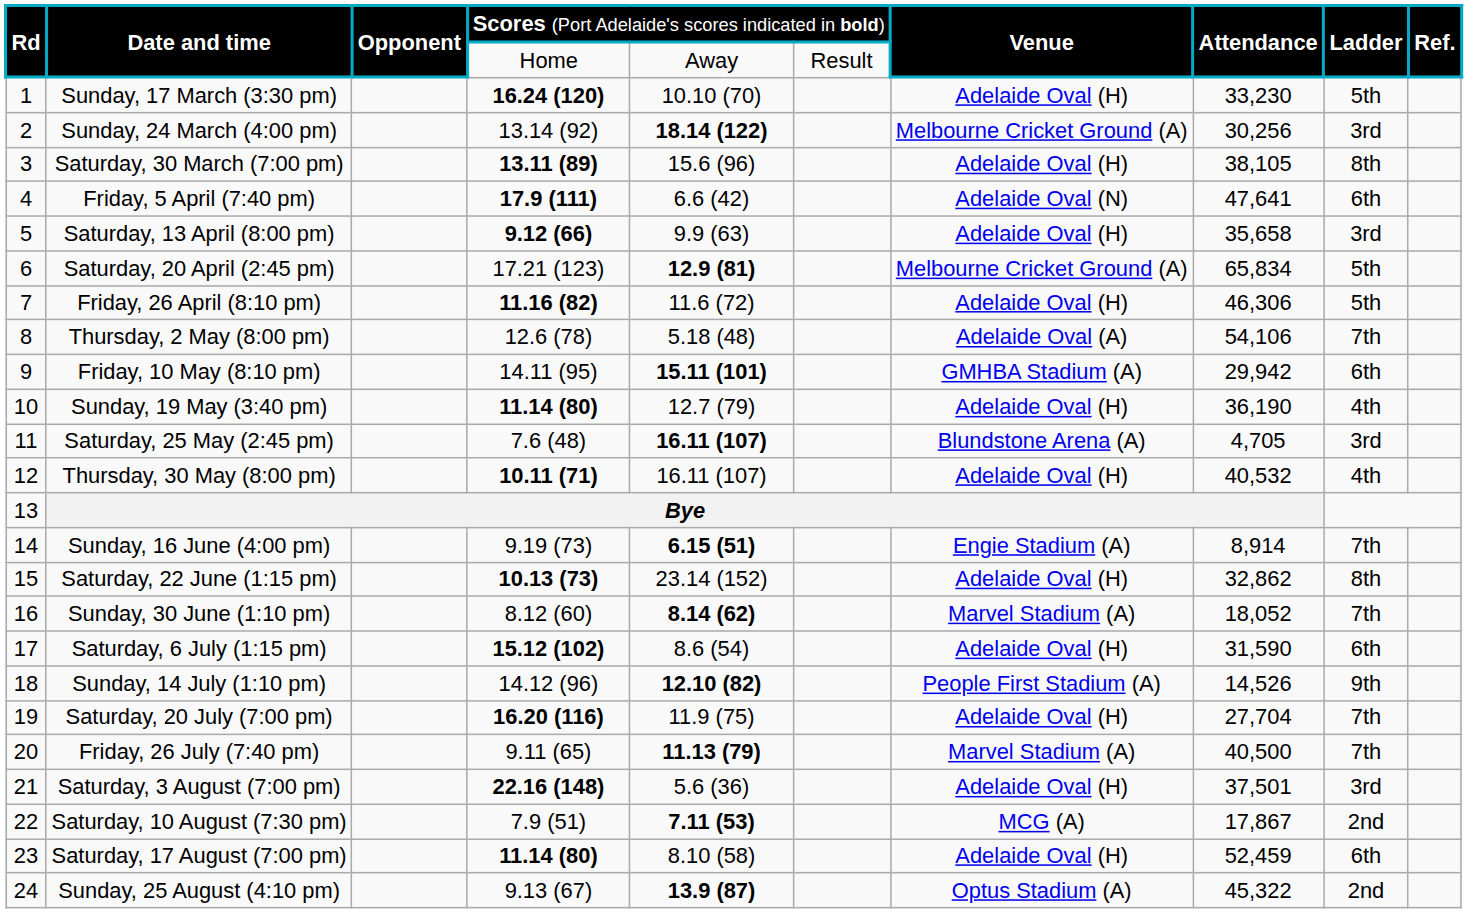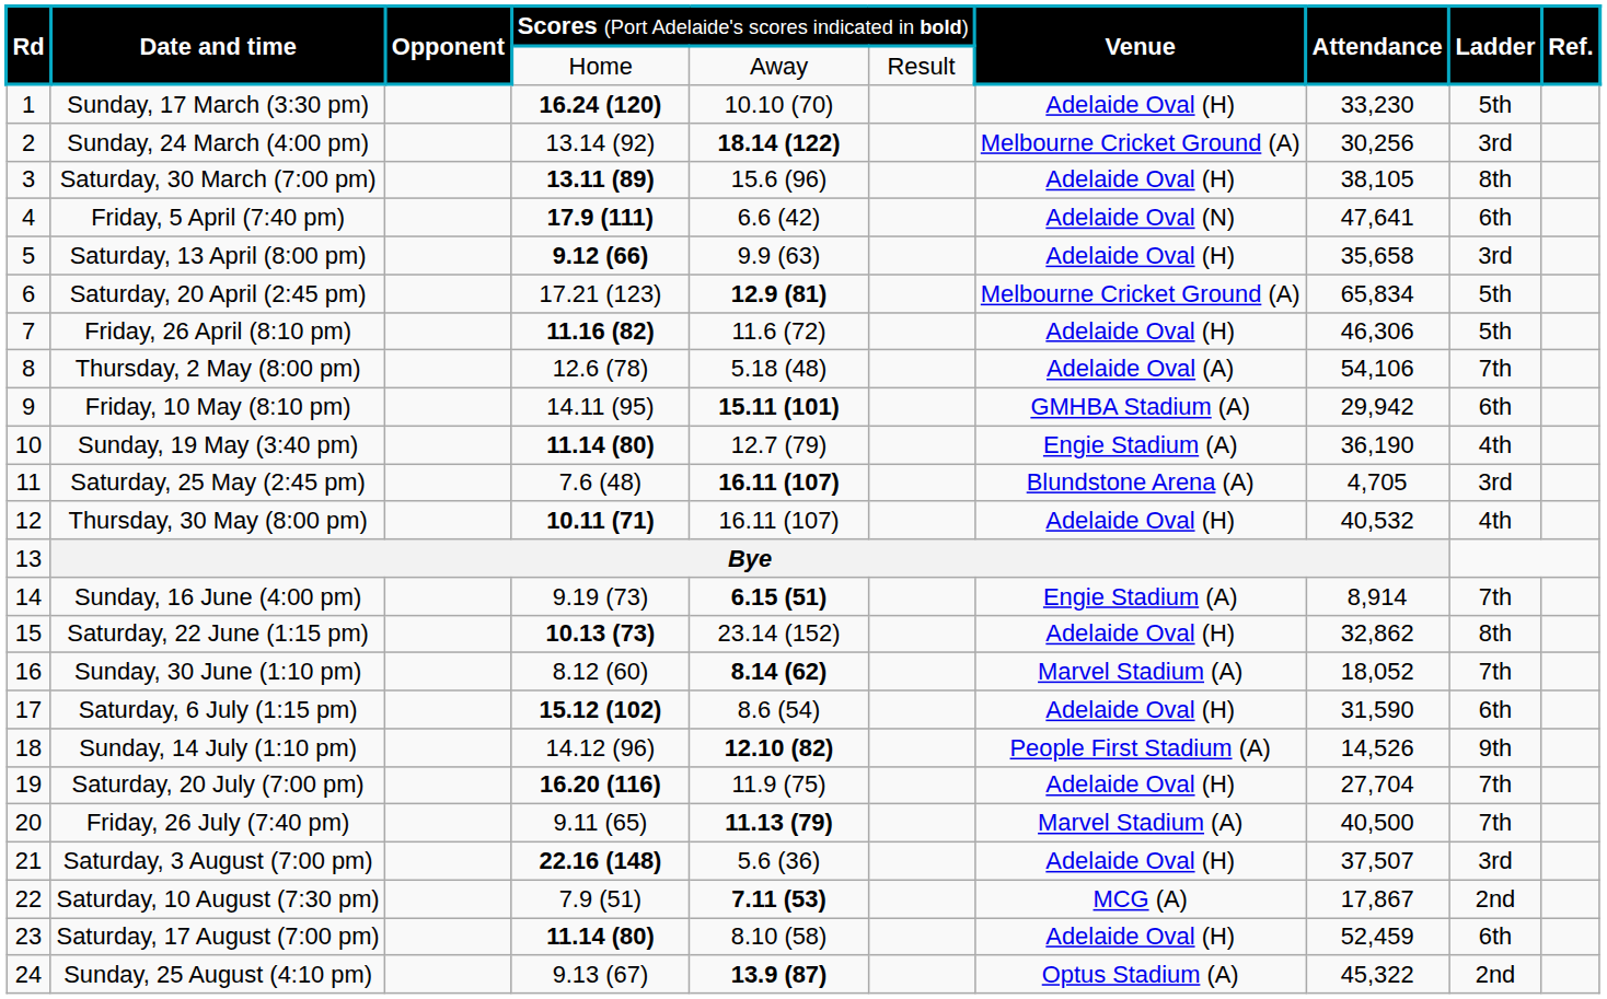 <table class="wikitable" style="font-size:90%; text-align:center;">
 <tr>
 <td style="background:black; color:white; border: solid #06AAC5 2px" rowspan=2><strong>Rd</strong></td>
 <td style="background:black; color:white; border: solid #06AAC5 2px" rowspan=2><strong>Date and time</strong></td>
 <td style="background:black; color:white; border: solid #06AAC5 2px" rowspan=2><strong>Opponent</strong></td>
 <td style="background:black; color:white; border: solid #06AAC5 2px" colspan=3><strong>Scores</strong> <small>(Port Adelaide's scores indicated in <strong>bold</strong>)</small></td>
 <td style="background:black; color:white; border: solid #06AAC5 2px" rowspan=2><strong>Venue</strong></td>
 <td style="background:black; color:white; border: solid #06AAC5 2px" rowspan=2><strong>Attendance</strong></td>
 <td style="background:black; color:white; border: solid #06AAC5 2px" rowspan=2><strong>Ladder</strong></td>
 <td style="background:black; color:white; border: solid #06AAC5 2px" rowspan=2><strong>Ref.</strong></td>
 </tr>
 <tr>
 <td>Home</td>
 <td>Away</td>
 <td>Result</td>
 </tr>
 <tr>
 <td>1</td>
 <td>Sunday, 17 March (3:30 pm)</td>
 <td></td>
 <td><strong>16.24 (120)</strong></td>
 <td>10.10 (70)</td>
 <td></td>
 <td><a href='#'>Adelaide Oval</a> (H)</td>
 <td>33,230</td>
 <td>5th</td>
 <td></td>
 </tr>
 <tr>
 <td>2</td>
 <td>Sunday, 24 March (4:00 pm)</td>
 <td></td>
 <td>13.14 (92)</td>
 <td><strong>18.14 (122)</strong></td>
 <td></td>
 <td><a href='#'>Melbourne Cricket Ground</a> (A)</td>
 <td>30,256</td>
 <td>3rd</td>
 <td></td>
 </tr>
 <tr>
 <td>3</td>
 <td>Saturday, 30 March (7:00 pm)</td>
 <td></td>
 <td><strong>13.11 (89)</strong></td>
 <td>15.6 (96)</td>
 <td></td>
 <td><a href='#'>Adelaide Oval</a> (H)</td>
 <td>38,105</td>
 <td>8th</td>
 <td></td>
 </tr>
 <tr>
 <td>4</td>
 <td>Friday, 5 April (7:40 pm)</td>
 <td></td>
 <td><strong>17.9 (111)</strong></td>
 <td>6.6 (42)</td>
 <td></td>
 <td><a href='#'>Adelaide Oval</a> (N)</td>
 <td>47,641</td>
 <td>6th</td>
 <td></td>
 </tr>
 <tr>
 <td>5</td>
 <td>Saturday, 13 April (8:00 pm)</td>
 <td></td>
 <td><strong>9.12 (66)</strong></td>
 <td>9.9 (63)</td>
 <td></td>
 <td><a href='#'>Adelaide Oval</a> (H)</td>
 <td>35,658</td>
 <td>3rd</td>
 <td></td>
 </tr>
 <tr>
 <td>6</td>
 <td>Saturday, 20 April (2:45 pm)</td>
 <td></td>
 <td>17.21 (123)</td>
 <td><strong>12.9 (81)</strong></td>
 <td></td>
 <td><a href='#'>Melbourne Cricket Ground</a> (A)</td>
 <td>65,834</td>
 <td>5th</td>
 <td></td>
 </tr>
 <tr>
 <td>7</td>
 <td>Friday, 26 April (8:10 pm)</td>
 <td></td>
 <td><strong>11.16 (82)</strong></td>
 <td>11.6 (72)</td>
 <td></td>
 <td><a href='#'>Adelaide Oval</a> (H)</td>
 <td>46,306</td>
 <td>5th</td>
 <td></td>
 </tr>
 <tr>
 <td>8</td>
 <td>Thursday, 2 May (8:00 pm)</td>
 <td></td>
 <td>12.6 (78)</td>
 <td>5.18 (48)</td>
 <td></td>
 <td><a href='#'>Adelaide Oval</a> (A)</td>
 <td>54,106</td>
 <td>7th</td>
 <td></td>
 </tr>
 <tr>
 <td>9</td>
 <td>Friday, 10 May (8:10 pm)</td>
 <td></td>
 <td>14.11 (95)</td>
 <td><strong>15.11 (101)</strong></td>
 <td></td>
 <td><a href='#'>GMHBA Stadium</a> (A)</td>
 <td>29,942</td>
 <td>6th</td>
 <td></td>
 </tr>
 <tr>
 <td>10</td>
 <td>Sunday, 19 May (3:40 pm)</td>
 <td></td>
 <td><strong>11.14 (80)</strong></td>
 <td>12.7 (79)</td>
 <td></td>
-<td><a href='#'>Adelaide Oval</a> (H)</td>
+<td><a href='#'>Engie Stadium</a> (A)</td>
 <td>36,190</td>
 <td>4th</td>
 <td></td>
 </tr>
 <tr>
 <td>11</td>
 <td>Saturday, 25 May (2:45 pm)</td>
 <td></td>
 <td>7.6 (48)</td>
 <td><strong>16.11 (107)</strong></td>
 <td></td>
 <td><a href='#'>Blundstone Arena</a> (A)</td>
 <td>4,705</td>
 <td>3rd</td>
 <td></td>
 </tr>
 <tr>
 <td>12</td>
 <td>Thursday, 30 May (8:00 pm)</td>
 <td></td>
 <td><strong>10.11 (71)</strong></td>
 <td>16.11 (107)</td>
 <td></td>
 <td><a href='#'>Adelaide Oval</a> (H)</td>
 <td>40,532</td>
 <td>4th</td>
 <td></td>
 </tr>
 <tr>
 <td>13</td>
 <th colspan="7"><span><em>Bye</em></span></th>
 </tr>
 <tr>
 <td>14</td>
 <td>Sunday, 16 June (4:00 pm)</td>
 <td></td>
 <td>9.19 (73)</td>
 <td><strong>6.15 (51)</strong></td>
 <td></td>
 <td><a href='#'>Engie Stadium</a> (A)</td>
 <td>8,914</td>
 <td>7th</td>
 <td></td>
 </tr>
 <tr>
 <td>15</td>
 <td>Saturday, 22 June (1:15 pm)</td>
 <td></td>
 <td><strong>10.13 (73)</strong></td>
 <td>23.14 (152)</td>
 <td></td>
 <td><a href='#'>Adelaide Oval</a> (H)</td>
 <td>32,862</td>
 <td>8th</td>
 <td></td>
 </tr>
 <tr>
 <td>16</td>
 <td>Sunday, 30 June (1:10 pm)</td>
 <td></td>
 <td>8.12 (60)</td>
 <td><strong>8.14 (62)</strong></td>
 <td></td>
 <td><a href='#'>Marvel Stadium</a> (A)</td>
 <td>18,052</td>
 <td>7th</td>
 <td></td>
 </tr>
 <tr>
 <td>17</td>
 <td>Saturday, 6 July (1:15 pm)</td>
 <td></td>
 <td><strong>15.12 (102)</strong></td>
 <td>8.6 (54)</td>
 <td></td>
 <td><a href='#'>Adelaide Oval</a> (H)</td>
 <td>31,590</td>
 <td>6th</td>
 <td></td>
 </tr>
 <tr>
 <td>18</td>
 <td>Sunday, 14 July (1:10 pm)</td>
 <td></td>
 <td>14.12 (96)</td>
 <td><strong>12.10 (82)</strong></td>
 <td></td>
 <td><a href='#'>People First Stadium</a> (A)</td>
 <td>14,526</td>
 <td>9th</td>
 <td></td>
 </tr>
 <tr>
 <td>19</td>
 <td>Saturday, 20 July (7:00 pm)</td>
 <td></td>
 <td><strong>16.20 (116)</strong></td>
 <td>11.9 (75)</td>
 <td></td>
 <td><a href='#'>Adelaide Oval</a> (H)</td>
 <td>27,704</td>
 <td>7th</td>
 <td></td>
 </tr>
 <tr>
 <td>20</td>
 <td>Friday, 26 July (7:40 pm)</td>
 <td></td>
 <td>9.11 (65)</td>
 <td><strong>11.13 (79)</strong></td>
 <td></td>
 <td><a href='#'>Marvel Stadium</a> (A)</td>
 <td>40,500</td>
 <td>7th</td>
 <td></td>
 </tr>
 <tr>
 <td>21</td>
 <td>Saturday, 3 August (7:00 pm)</td>
 <td></td>
 <td><strong>22.16 (148)</strong></td>
 <td>5.6 (36)</td>
 <td></td>
 <td><a href='#'>Adelaide Oval</a> (H)</td>
-<td>37,501</td>
+<td>37,507</td>
 <td>3rd</td>
 <td></td>
 </tr>
 <tr>
 <td>22</td>
 <td>Saturday, 10 August (7:30 pm)</td>
 <td></td>
 <td>7.9 (51)</td>
 <td><strong>7.11 (53)</strong></td>
 <td></td>
 <td><a href='#'>MCG</a> (A)</td>
 <td>17,867</td>
 <td>2nd</td>
 <td></td>
 </tr>
 <tr>
 <td>23</td>
 <td>Saturday, 17 August (7:00 pm)</td>
 <td></td>
 <td><strong>11.14 (80)</strong></td>
 <td>8.10 (58)</td>
 <td></td>
 <td><a href='#'>Adelaide Oval</a> (H)</td>
 <td>52,459</td>
 <td>6th</td>
 <td></td>
 </tr>
 <tr>
 <td>24</td>
 <td>Sunday, 25 August (4:10 pm)</td>
 <td></td>
 <td>9.13 (67)</td>
 <td><strong>13.9 (87)</strong></td>
 <td></td>
 <td><a href='#'>Optus Stadium</a> (A)</td>
 <td>45,322</td>
 <td>2nd</td>
 <td></td>
 </tr>
 </table>
